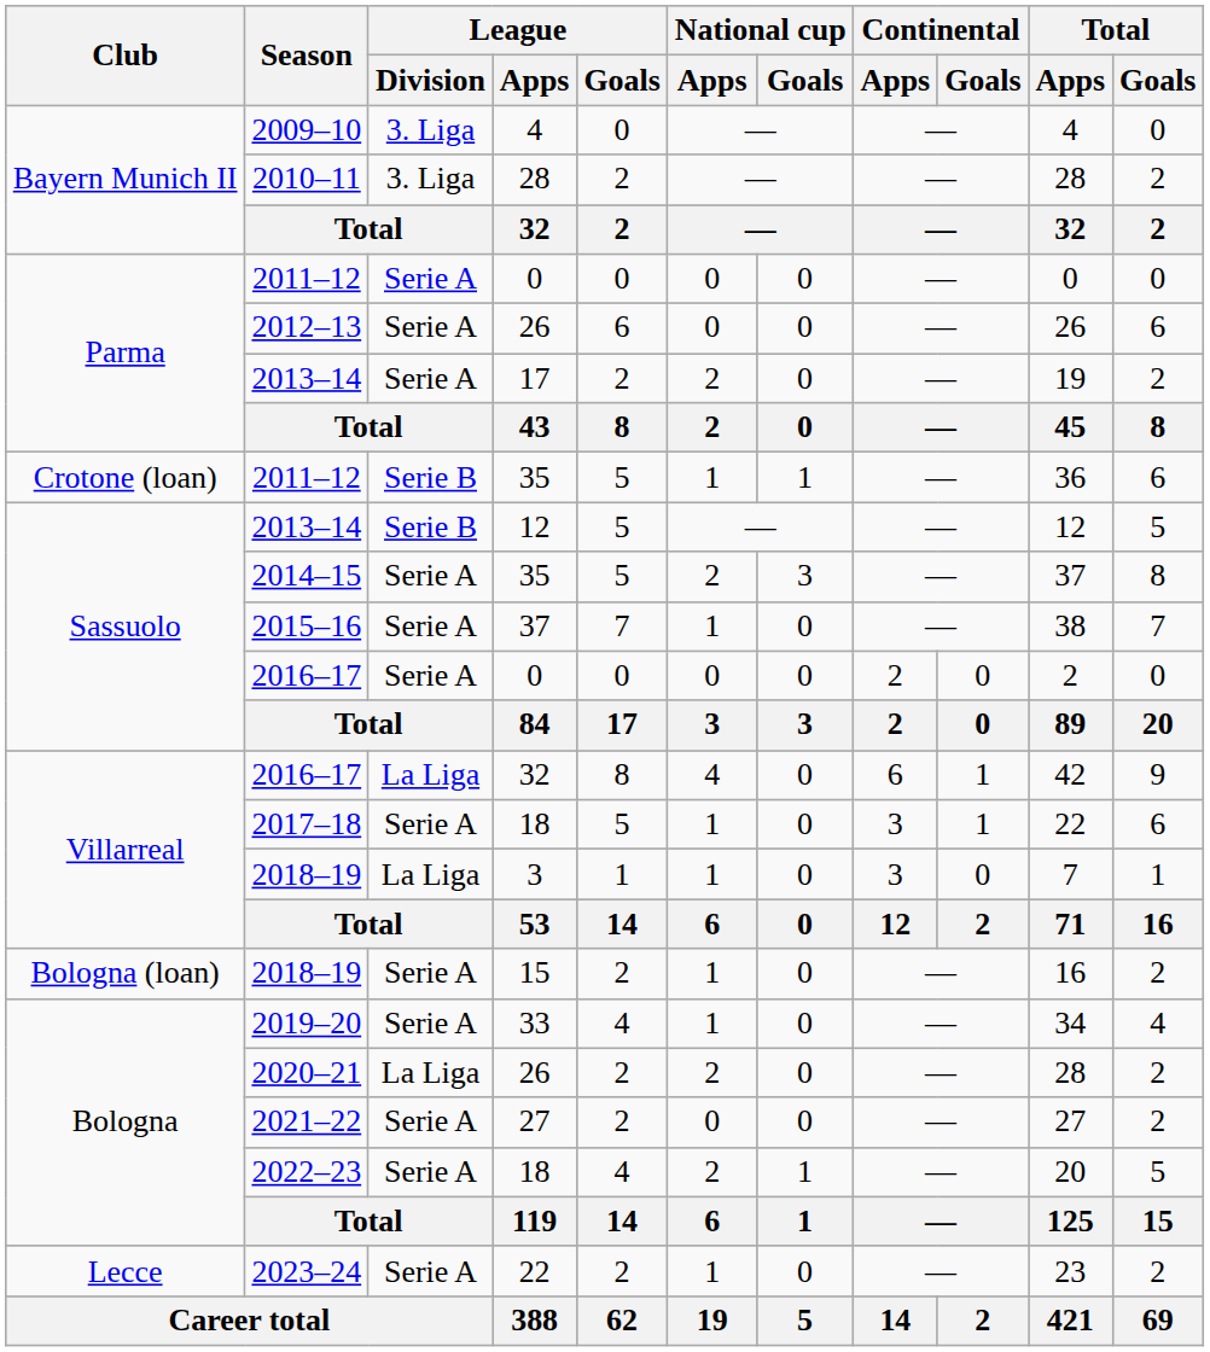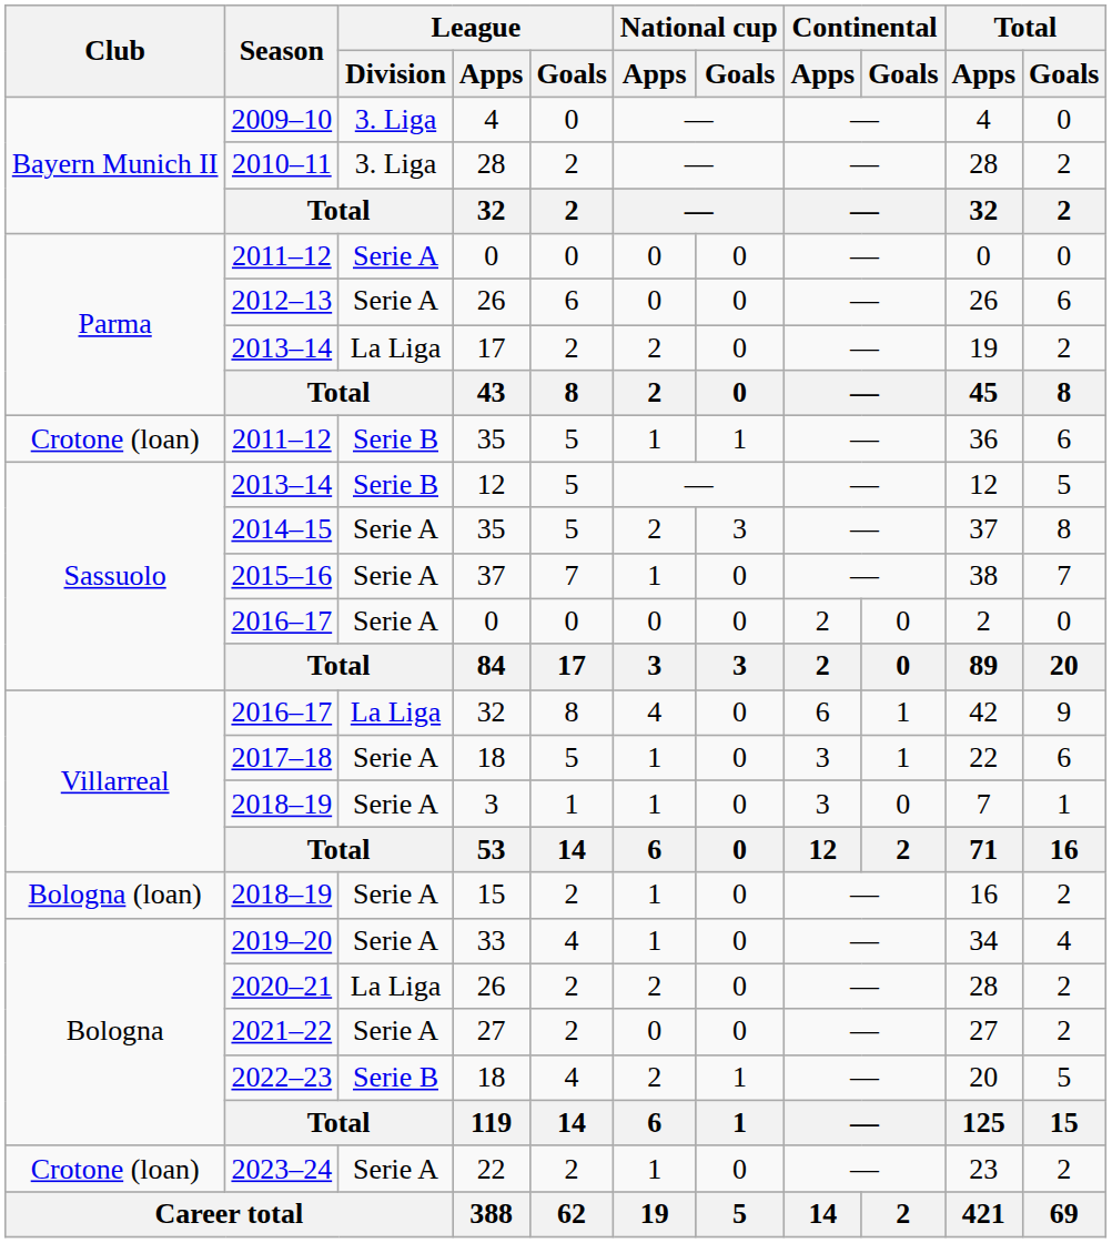 <table class="wikitable" style="text-align: center">
 <tr>
 <th rowspan="2">Club</th>
 <th rowspan="2">Season</th>
 <th colspan="3">League</th>
 <th colspan="2">National cup</th>
 <th colspan="2">Continental</th>
 <th colspan="2">Total</th>
 </tr>
 <tr>
 <th>Division</th>
 <th>Apps</th>
 <th>Goals</th>
 <th>Apps</th>
 <th>Goals</th>
 <th>Apps</th>
 <th>Goals</th>
 <th>Apps</th>
 <th>Goals</th>
 </tr>
 <tr>
 <td rowspan="3"><a href='#'>Bayern Munich II</a></td>
 <td><a href='#'>2009–10</a></td>
 <td><a href='#'>3. Liga</a></td>
 <td>4</td>
 <td>0</td>
 <td colspan="2">—</td>
 <td colspan="2">—</td>
 <td>4</td>
 <td>0</td>
 </tr>
 <tr>
 <td><a href='#'>2010–11</a></td>
 <td>3. Liga</td>
 <td>28</td>
 <td>2</td>
 <td colspan="2">—</td>
 <td colspan="2">—</td>
 <td>28</td>
 <td>2</td>
 </tr>
 <tr>
 <th colspan="2">Total</th>
 <th>32</th>
 <th>2</th>
 <th colspan="2">—</th>
 <th colspan="2">—</th>
 <th>32</th>
 <th>2</th>
 </tr>
 <tr>
 <td rowspan="4"><a href='#'>Parma</a></td>
 <td><a href='#'>2011–12</a></td>
 <td><a href='#'>Serie A</a></td>
 <td>0</td>
 <td>0</td>
 <td>0</td>
 <td>0</td>
 <td colspan="2">—</td>
 <td>0</td>
 <td>0</td>
 </tr>
 <tr>
 <td><a href='#'>2012–13</a></td>
 <td>Serie A</td>
 <td>26</td>
 <td>6</td>
 <td>0</td>
 <td>0</td>
 <td colspan="2">—</td>
 <td>26</td>
 <td>6</td>
 </tr>
 <tr>
 <td><a href='#'>2013–14</a></td>
-<td>Serie A</td>
+<td>La Liga</td>
 <td>17</td>
 <td>2</td>
 <td>2</td>
 <td>0</td>
 <td colspan="2">—</td>
 <td>19</td>
 <td>2</td>
 </tr>
 <tr>
 <th colspan="2">Total</th>
 <th>43</th>
 <th>8</th>
 <th>2</th>
 <th>0</th>
 <th colspan="2">—</th>
 <th>45</th>
 <th>8</th>
 </tr>
 <tr>
 <td><a href='#'>Crotone</a> (loan)</td>
 <td><a href='#'>2011–12</a></td>
 <td><a href='#'>Serie B</a></td>
 <td>35</td>
 <td>5</td>
 <td>1</td>
 <td>1</td>
 <td colspan="2">—</td>
 <td>36</td>
 <td>6</td>
 </tr>
 <tr>
 <td rowspan="5"><a href='#'>Sassuolo</a></td>
 <td><a href='#'>2013–14</a></td>
 <td><a href='#'>Serie B</a></td>
 <td>12</td>
 <td>5</td>
 <td colspan="2">—</td>
 <td colspan="2">—</td>
 <td>12</td>
 <td>5</td>
 </tr>
 <tr>
 <td><a href='#'>2014–15</a></td>
 <td>Serie A</td>
 <td>35</td>
 <td>5</td>
 <td>2</td>
 <td>3</td>
 <td colspan="2">—</td>
 <td>37</td>
 <td>8</td>
 </tr>
 <tr>
 <td><a href='#'>2015–16</a></td>
 <td>Serie A</td>
 <td>37</td>
 <td>7</td>
 <td>1</td>
 <td>0</td>
 <td colspan="2">—</td>
 <td>38</td>
 <td>7</td>
 </tr>
 <tr>
 <td><a href='#'>2016–17</a></td>
 <td>Serie A</td>
 <td>0</td>
 <td>0</td>
 <td>0</td>
 <td>0</td>
 <td>2</td>
 <td>0</td>
 <td>2</td>
 <td>0</td>
 </tr>
 <tr>
 <th colspan="2">Total</th>
 <th>84</th>
 <th>17</th>
 <th>3</th>
 <th>3</th>
 <th>2</th>
 <th>0</th>
 <th>89</th>
 <th>20</th>
 </tr>
 <tr>
 <td rowspan="4"><a href='#'>Villarreal</a></td>
 <td><a href='#'>2016–17</a></td>
 <td><a href='#'>La Liga</a></td>
 <td>32</td>
 <td>8</td>
 <td>4</td>
 <td>0</td>
 <td>6</td>
 <td>1</td>
 <td>42</td>
 <td>9</td>
 </tr>
 <tr>
 <td><a href='#'>2017–18</a></td>
 <td>Serie A</td>
 <td>18</td>
 <td>5</td>
 <td>1</td>
 <td>0</td>
 <td>3</td>
 <td>1</td>
 <td>22</td>
 <td>6</td>
 </tr>
 <tr>
 <td><a href='#'>2018–19</a></td>
-<td>La Liga</td>
+<td>Serie A</td>
 <td>3</td>
 <td>1</td>
 <td>1</td>
 <td>0</td>
 <td>3</td>
 <td>0</td>
 <td>7</td>
 <td>1</td>
 </tr>
 <tr>
 <th colspan="2">Total</th>
 <th>53</th>
 <th>14</th>
 <th>6</th>
 <th>0</th>
 <th>12</th>
 <th>2</th>
 <th>71</th>
 <th>16</th>
 </tr>
 <tr>
 <td><a href='#'>Bologna</a> (loan)</td>
 <td><a href='#'>2018–19</a></td>
 <td>Serie A</td>
 <td>15</td>
 <td>2</td>
 <td>1</td>
 <td>0</td>
 <td colspan="2">—</td>
 <td>16</td>
 <td>2</td>
 </tr>
 <tr>
 <td rowspan="5">Bologna</td>
 <td><a href='#'>2019–20</a></td>
 <td>Serie A</td>
 <td>33</td>
 <td>4</td>
 <td>1</td>
 <td>0</td>
 <td colspan="2">—</td>
 <td>34</td>
 <td>4</td>
 </tr>
 <tr>
 <td><a href='#'>2020–21</a></td>
 <td>La Liga</td>
 <td>26</td>
 <td>2</td>
 <td>2</td>
 <td>0</td>
 <td colspan="2">—</td>
 <td>28</td>
 <td>2</td>
 </tr>
 <tr>
 <td><a href='#'>2021–22</a></td>
 <td>Serie A</td>
 <td>27</td>
 <td>2</td>
 <td>0</td>
 <td>0</td>
 <td colspan="2">—</td>
 <td>27</td>
 <td>2</td>
 </tr>
 <tr>
 <td><a href='#'>2022–23</a></td>
-<td>Serie A</td>
+<td><a href='#'>Serie B</a></td>
 <td>18</td>
 <td>4</td>
 <td>2</td>
 <td>1</td>
 <td colspan="2">—</td>
 <td>20</td>
 <td>5</td>
 </tr>
 <tr>
 <th colspan="2">Total</th>
 <th>119</th>
 <th>14</th>
 <th>6</th>
 <th>1</th>
 <th colspan="2">—</th>
 <th>125</th>
 <th>15</th>
 </tr>
 <tr>
-<td><a href='#'>Lecce</a></td>
+<td><a href='#'>Crotone</a> (loan)</td>
 <td><a href='#'>2023–24</a></td>
 <td>Serie A</td>
 <td>22</td>
 <td>2</td>
 <td>1</td>
 <td>0</td>
 <td colspan="2">—</td>
 <td>23</td>
 <td>2</td>
 </tr>
 <tr>
 <th colspan="3">Career total</th>
 <th>388</th>
 <th>62</th>
 <th>19</th>
 <th>5</th>
 <th>14</th>
 <th>2</th>
 <th>421</th>
 <th>69</th>
 </tr>
 </table>
